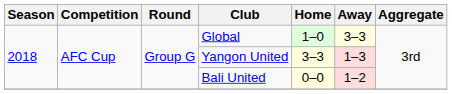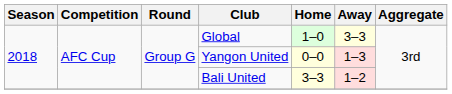 <table class="wikitable">
 <tr>
 <th>Season</th>
 <th>Competition</th>
 <th>Round</th>
 <th>Club</th>
 <th>Home</th>
 <th>Away</th>
 <th>Aggregate</th>
 </tr>
 <tr>
 <td rowspan="3"><a href='#'>2018</a></td>
 <td rowspan="3"><a href='#'>AFC Cup</a></td>
 <td rowspan="3"><a href='#'>Group G</a></td>
 <td> <a href='#'>Global</a></td>
 <td style="background:#dfd;" align="center">1–0</td>
 <td style="background:#ffd;" align="center">3–3</td>
 <td rowspan="3" align="center">3rd</td>
 </tr>
 <tr>
 <td> <a href='#'>Yangon United</a></td>
-<td style="background:#ffd;" align="center">3–3</td>
+<td style="background:#ffd;" align="center">0–0</td>
 <td style="background:#fdd;" align="center">1–3</td>
 </tr>
 <tr>
 <td> <a href='#'>Bali United</a></td>
-<td style="background:#ffd;" align="center">0–0</td>
+<td style="background:#ffd;" align="center">3–3</td>
 <td style="background:#fdd;" align="center">1–2</td>
 </tr>
 <tr>
 </tr>
 </table>
